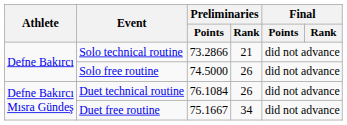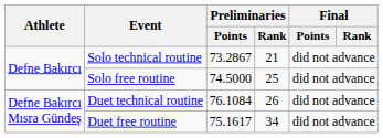 <table class=wikitable style="font-size:90%">
 <tr>
 <th rowspan="2">Athlete</th>
 <th rowspan="2">Event</th>
 <th colspan="2">Preliminaries</th>
 <th colspan="2">Final</th>
 </tr>
 <tr style="font-size:95%">
 <th>Points</th>
 <th>Rank</th>
 <th>Points</th>
 <th>Rank</th>
 </tr>
 <tr align=center>
 <td align=left rowspan=2><a href='#'>Defne Bakırcı</a></td>
 <td align=left><a href='#'>Solo technical routine</a></td>
-<td>73.2866</td>
+<td>73.2867</td>
 <td>21</td>
 <td colspan=2>did not advance</td>
 </tr>
 <tr align=center>
 <td align=left><a href='#'>Solo free routine</a></td>
 <td>74.5000</td>
-<td>26</td>
+<td>25</td>
 <td colspan=2>did not advance</td>
 </tr>
 <tr align=center>
 <td align=left rowspan=2><a href='#'>Defne Bakırcı</a><br><a href='#'>Mısra Gündeş</a></td>
 <td align=left><a href='#'>Duet technical routine</a></td>
 <td>76.1084</td>
 <td>26</td>
 <td colspan=2>did not advance</td>
 </tr>
 <tr align=center>
 <td align=left><a href='#'>Duet free routine</a></td>
-<td>75.1667</td>
+<td>75.1617</td>
 <td>34</td>
 <td colspan=2>did not advance</td>
 </tr>
 </table>
